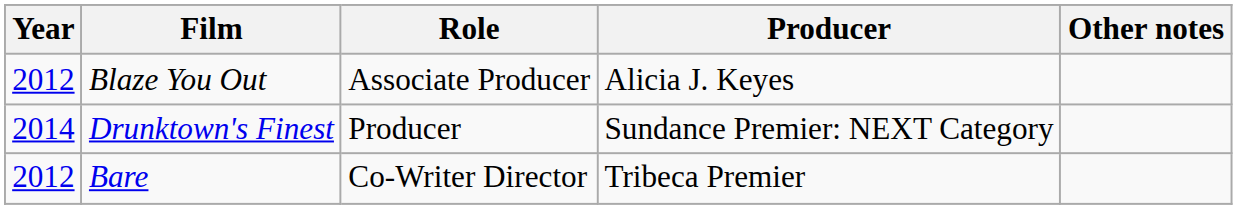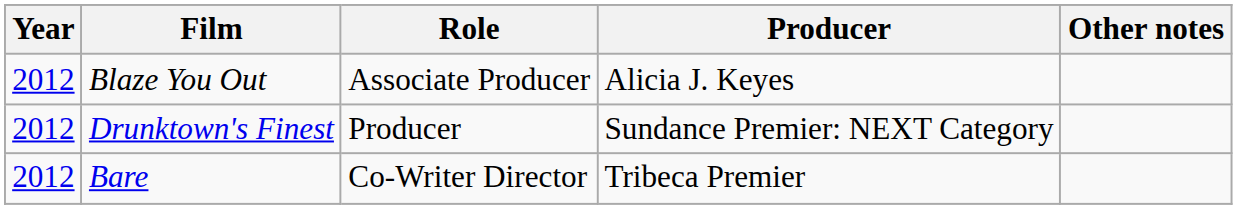 <table class="wikitable">
 <tr>
 <th>Year</th>
 <th>Film</th>
 <th>Role</th>
 <th>Producer</th>
 <th>Other notes</th>
 </tr>
 <tr>
 <td><a href='#'>2012</a></td>
 <td><em>Blaze You Out</em></td>
 <td>Associate Producer</td>
 <td>Alicia J. Keyes</td>
 <td></td>
 </tr>
 <tr>
-<td><a href='#'>2014</a></td>
+<td><a href='#'>2012</a></td>
 <td><em><a href='#'>Drunktown's Finest</a></em></td>
 <td>Producer</td>
 <td>Sundance Premier: NEXT Category</td>
 <td></td>
 </tr>
 <tr>
 <td><a href='#'>2012</a></td>
 <td><em><a href='#'>Bare</a></em></td>
 <td>Co-Writer Director</td>
 <td>Tribeca Premier</td>
 <td></td>
 </tr>
 </table>
